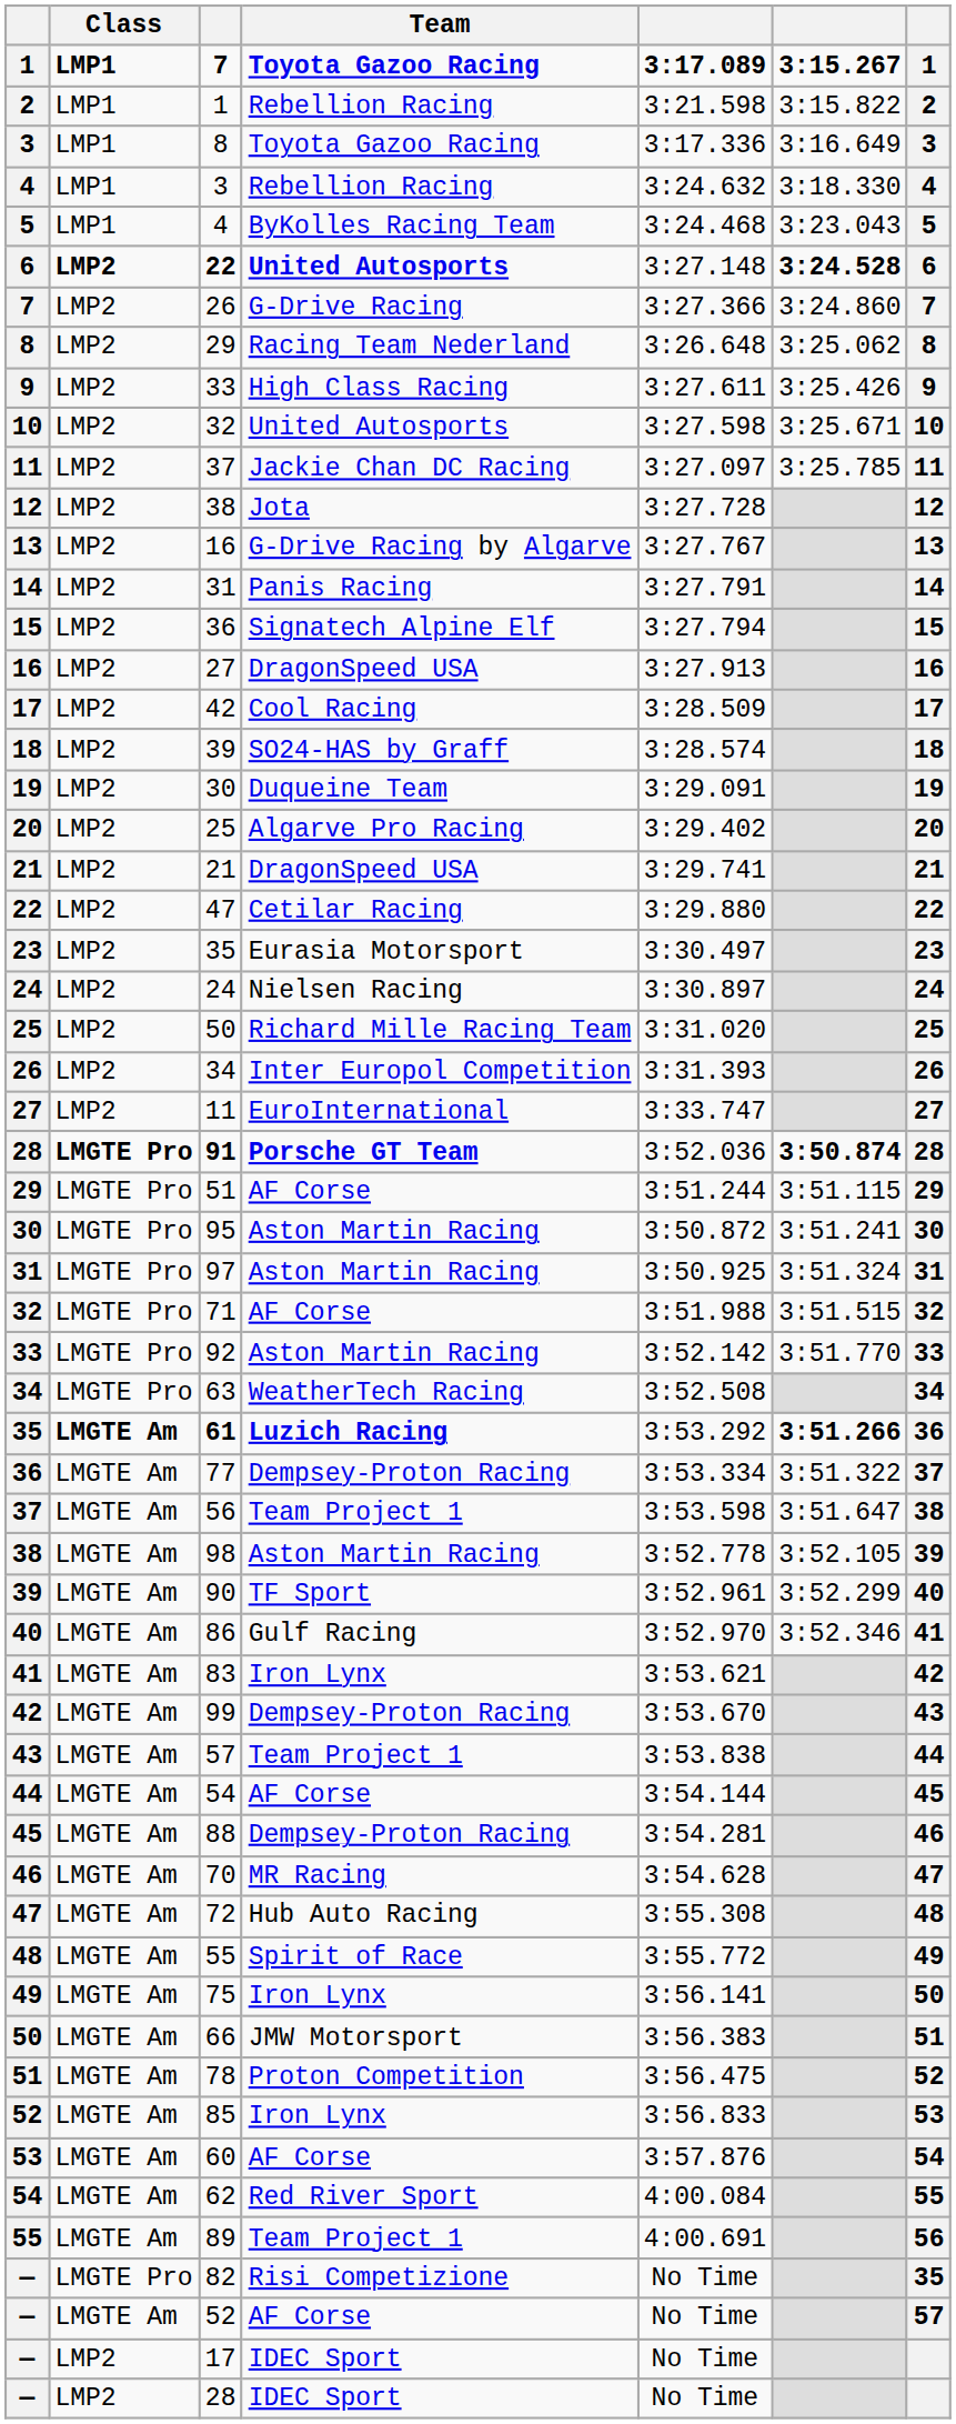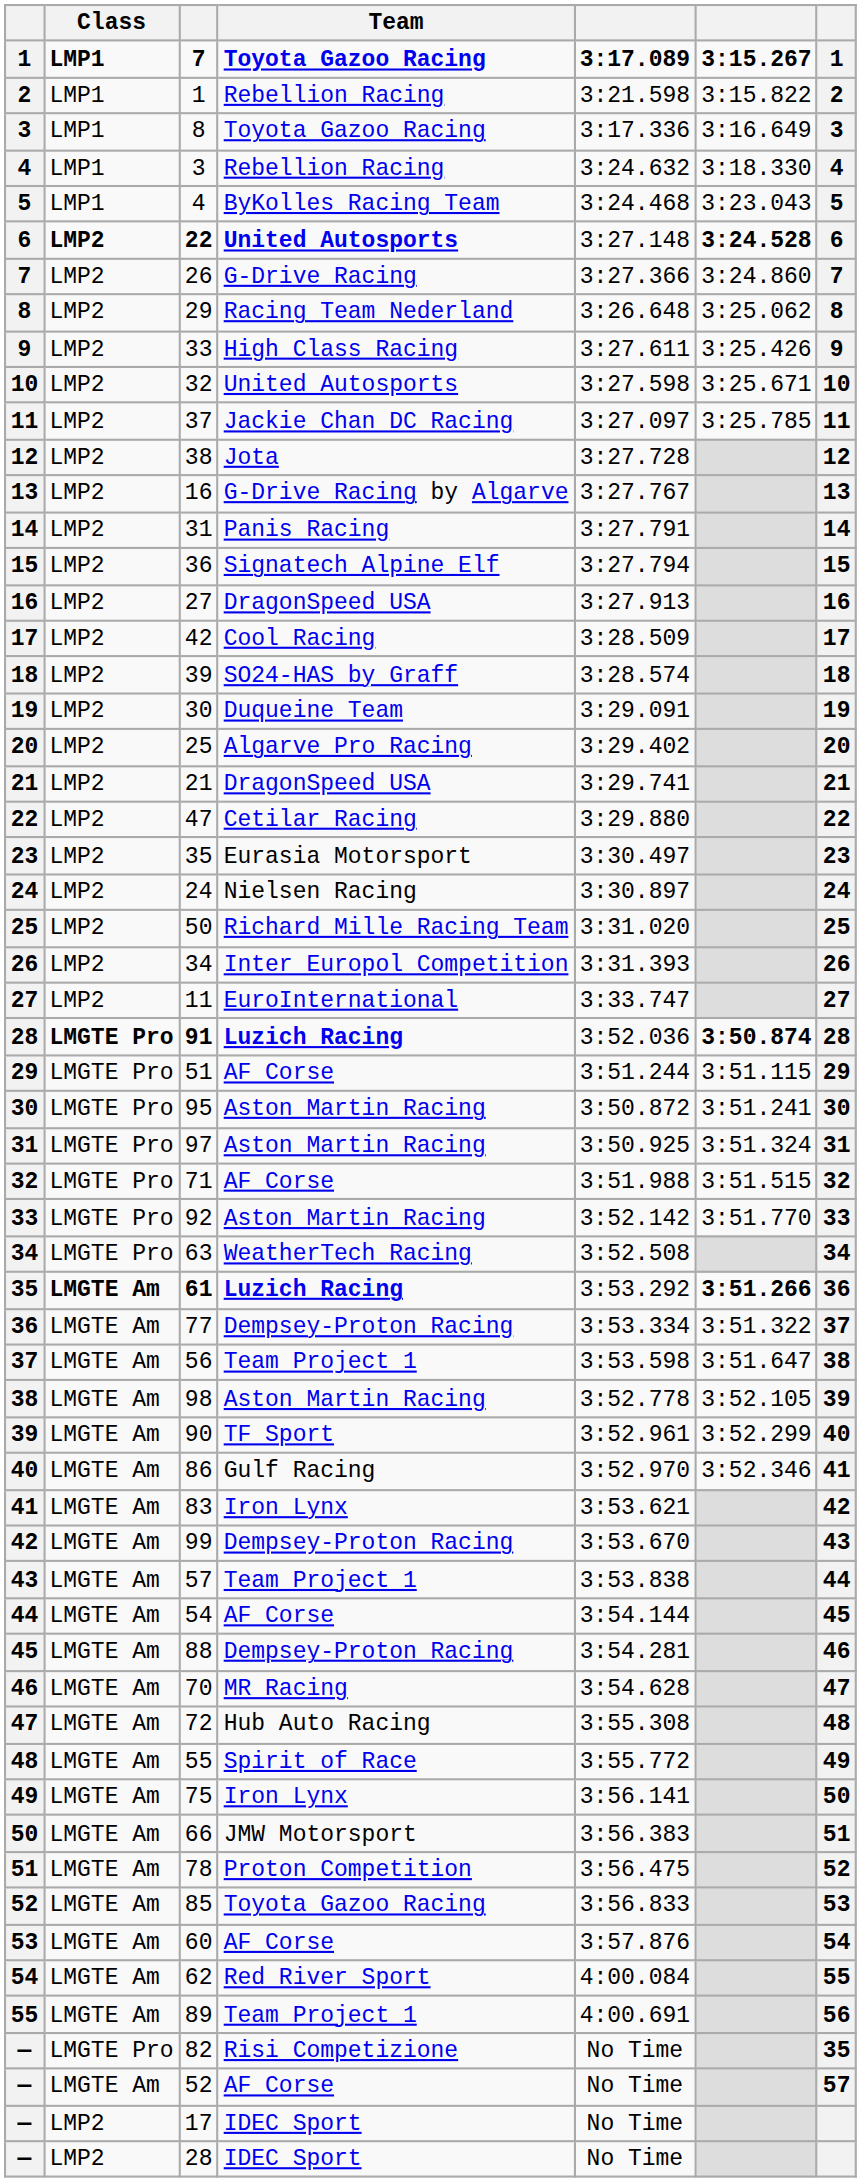 <table class="wikitable" style="font-size: 85%;">
 <tr>
 <th scope="col"></th>
 <th scope="col">Class</th>
 <th scope="col"></th>
 <th scope="col">Team</th>
 <th scope="col"></th>
 <th scope="col"></th>
 <th scope="col"></th>
 </tr>
 <tr>
 <th scope="row"><strong>1</strong></th>
 <td><strong>LMP1</strong></td>
 <td align="center"><strong>7</strong></td>
 <td><strong><a href='#'>Toyota Gazoo Racing</a></strong></td>
 <td align="center"><strong>3:17.089</strong></td>
 <td align="center"><strong>3:15.267</strong></td>
 <th><strong>1</strong></th>
 </tr>
 <tr>
 <th scope="row">2</th>
 <td>LMP1</td>
 <td align="center">1</td>
 <td><a href='#'>Rebellion Racing</a></td>
 <td align="center">3:21.598</td>
 <td align="center">3:15.822</td>
 <th>2</th>
 </tr>
 <tr>
 <th scope="row">3</th>
 <td>LMP1</td>
 <td align="center">8</td>
 <td><a href='#'>Toyota Gazoo Racing</a></td>
 <td align="center">3:17.336</td>
 <td align="center">3:16.649</td>
 <th>3</th>
 </tr>
 <tr>
 <th scope="row">4</th>
 <td>LMP1</td>
 <td align="center">3</td>
 <td><a href='#'>Rebellion Racing</a></td>
 <td align="center">3:24.632</td>
 <td align="center">3:18.330</td>
 <th>4</th>
 </tr>
 <tr>
 <th scope="row">5</th>
 <td>LMP1</td>
 <td align="center">4</td>
 <td><a href='#'>ByKolles Racing Team</a></td>
 <td align="center">3:24.468</td>
 <td align="center">3:23.043</td>
 <th>5</th>
 </tr>
 <tr>
 <th scope="row"><strong>6</strong></th>
 <td><strong>LMP2</strong></td>
 <td align="center"><strong>22</strong></td>
 <td><strong><a href='#'>United Autosports</a></strong></td>
 <td align="center">3:27.148</td>
 <td align="center"><strong>3:24.528</strong></td>
 <th><strong>6</strong></th>
 </tr>
 <tr>
 <th scope="row">7</th>
 <td>LMP2</td>
 <td align="center">26</td>
 <td><a href='#'>G-Drive Racing</a></td>
 <td align="center">3:27.366</td>
 <td align="center">3:24.860</td>
 <th>7</th>
 </tr>
 <tr>
 <th scope="row">8</th>
 <td>LMP2</td>
 <td align="center">29</td>
 <td><a href='#'>Racing Team Nederland</a></td>
 <td align="center">3:26.648</td>
 <td align="center">3:25.062</td>
 <th>8</th>
 </tr>
 <tr>
 <th scope="row">9</th>
 <td>LMP2</td>
 <td align="center">33</td>
 <td><a href='#'>High Class Racing</a></td>
 <td align="center">3:27.611</td>
 <td align="center">3:25.426</td>
 <th>9</th>
 </tr>
 <tr>
 <th scope="row">10</th>
 <td>LMP2</td>
 <td align="center">32</td>
 <td><a href='#'>United Autosports</a></td>
 <td align="center">3:27.598</td>
 <td align="center">3:25.671</td>
 <th>10</th>
 </tr>
 <tr>
 <th scope="row">11</th>
 <td>LMP2</td>
 <td align="center">37</td>
 <td><a href='#'>Jackie Chan DC Racing</a></td>
 <td align="center">3:27.097</td>
 <td align="center">3:25.785</td>
 <th>11</th>
 </tr>
 <tr>
 <th scope="row">12</th>
 <td>LMP2</td>
 <td align="center">38</td>
 <td><a href='#'>Jota</a></td>
 <td align="center">3:27.728</td>
 <td style="background:#ddd;"></td>
 <th>12</th>
 </tr>
 <tr>
 <th scope="row">13</th>
 <td>LMP2</td>
 <td align="center">16</td>
 <td><a href='#'>G-Drive Racing</a> by <a href='#'>Algarve</a></td>
 <td align="center">3:27.767</td>
 <td style="background:#ddd;"></td>
 <th>13</th>
 </tr>
 <tr>
 <th scope="row">14</th>
 <td>LMP2</td>
 <td align="center">31</td>
 <td><a href='#'>Panis Racing</a></td>
 <td align="center">3:27.791</td>
 <td style="background:#ddd;"></td>
 <th>14</th>
 </tr>
 <tr>
 <th scope="row">15</th>
 <td>LMP2</td>
 <td align="center">36</td>
 <td><a href='#'>Signatech Alpine Elf</a></td>
 <td align="center">3:27.794</td>
 <td style="background:#ddd;"></td>
 <th>15</th>
 </tr>
 <tr>
 <th scope="row">16</th>
 <td>LMP2</td>
 <td align="center">27</td>
 <td><a href='#'>DragonSpeed USA</a></td>
 <td align="center">3:27.913</td>
 <td style="background:#ddd;"></td>
 <th>16</th>
 </tr>
 <tr>
 <th scope="row">17</th>
 <td>LMP2</td>
 <td align="center">42</td>
 <td><a href='#'>Cool Racing</a></td>
 <td align="center">3:28.509</td>
 <td style="background:#ddd;"></td>
 <th>17</th>
 </tr>
 <tr>
 <th scope="row">18</th>
 <td>LMP2</td>
 <td align="center">39</td>
 <td><a href='#'>SO24-HAS by Graff</a></td>
 <td align="center">3:28.574</td>
 <td style="background:#ddd;"></td>
 <th>18</th>
 </tr>
 <tr>
 <th scope="row">19</th>
 <td>LMP2</td>
 <td align="center">30</td>
 <td><a href='#'>Duqueine Team</a></td>
 <td align="center">3:29.091</td>
 <td style="background:#ddd;"></td>
 <th>19</th>
 </tr>
 <tr>
 <th scope="row">20</th>
 <td>LMP2</td>
 <td align="center">25</td>
 <td><a href='#'>Algarve Pro Racing</a></td>
 <td align="center">3:29.402</td>
 <td style="background:#ddd;"></td>
 <th>20</th>
 </tr>
 <tr>
 <th scope="row">21</th>
 <td>LMP2</td>
 <td align="center">21</td>
 <td><a href='#'>DragonSpeed USA</a></td>
 <td align="center">3:29.741</td>
 <td style="background:#ddd;"></td>
 <th>21</th>
 </tr>
 <tr>
 <th scope="row">22</th>
 <td>LMP2</td>
 <td align="center">47</td>
 <td><a href='#'>Cetilar Racing</a></td>
 <td align="center">3:29.880</td>
 <td style="background:#ddd;"></td>
 <th>22</th>
 </tr>
 <tr>
 <th scope="row">23</th>
 <td>LMP2</td>
 <td align="center">35</td>
 <td>Eurasia Motorsport</td>
 <td align="center">3:30.497</td>
 <td style="background:#ddd;"></td>
 <th>23</th>
 </tr>
 <tr>
 <th scope="row">24</th>
 <td>LMP2</td>
 <td align="center">24</td>
 <td>Nielsen Racing</td>
 <td align="center">3:30.897</td>
 <td style="background:#ddd;"></td>
 <th>24</th>
 </tr>
 <tr>
 <th scope="row">25</th>
 <td>LMP2</td>
 <td align="center">50</td>
 <td><a href='#'>Richard Mille Racing Team</a></td>
 <td align="center">3:31.020</td>
 <td style="background:#ddd;"></td>
 <th>25</th>
 </tr>
 <tr>
 <th scope="row">26</th>
 <td>LMP2</td>
 <td align="center">34</td>
 <td><a href='#'>Inter Europol Competition</a></td>
 <td align="center">3:31.393</td>
 <td style="background:#ddd;"></td>
 <th>26</th>
 </tr>
 <tr>
 <th scope="row">27</th>
 <td>LMP2</td>
 <td align="center">11</td>
 <td><a href='#'>EuroInternational</a></td>
 <td align="center">3:33.747</td>
 <td style="background:#ddd;"></td>
 <th>27</th>
 </tr>
 <tr>
 <th scope="row"><strong>28</strong></th>
 <td><strong>LMGTE Pro</strong></td>
 <td align="center"><strong>91</strong></td>
-<td><a href='#'><strong>Porsche GT Team</strong></a></td>
+<td><strong><a href='#'>Luzich Racing</a></strong></td>
 <td align="center">3:52.036</td>
 <td align="center"><strong>3:50.874</strong></td>
 <th><strong>28</strong></th>
 </tr>
 <tr>
 <th scope="row">29</th>
 <td>LMGTE Pro</td>
 <td align="center">51</td>
 <td><a href='#'>AF Corse</a></td>
 <td align="center">3:51.244</td>
 <td align="center">3:51.115</td>
 <th>29</th>
 </tr>
 <tr>
 <th scope="row">30</th>
 <td>LMGTE Pro</td>
 <td align="center">95</td>
 <td><a href='#'>Aston Martin Racing</a></td>
 <td align="center">3:50.872</td>
 <td align="center">3:51.241</td>
 <th>30</th>
 </tr>
 <tr>
 <th scope="row">31</th>
 <td>LMGTE Pro</td>
 <td align="center">97</td>
 <td><a href='#'>Aston Martin Racing</a></td>
 <td align="center">3:50.925</td>
 <td align="center">3:51.324</td>
 <th>31</th>
 </tr>
 <tr>
 <th scope="row">32</th>
 <td>LMGTE Pro</td>
 <td align="center">71</td>
 <td><a href='#'>AF Corse</a></td>
 <td align="center">3:51.988</td>
 <td align="center">3:51.515</td>
 <th>32</th>
 </tr>
 <tr>
 <th scope="row">33</th>
 <td>LMGTE Pro</td>
 <td align="center">92</td>
 <td><a href='#'>Aston Martin Racing</a></td>
 <td align="center">3:52.142</td>
 <td align="center">3:51.770</td>
 <th>33</th>
 </tr>
 <tr>
 <th scope="row">34</th>
 <td>LMGTE Pro</td>
 <td align="center">63</td>
 <td><a href='#'>WeatherTech Racing</a></td>
 <td align="center">3:52.508</td>
 <td style="background:#ddd;"></td>
 <th>34</th>
 </tr>
 <tr>
 <th scope="row"><strong>35</strong></th>
 <td><strong>LMGTE Am</strong></td>
 <td align="center"><strong>61</strong></td>
 <td><strong><a href='#'>Luzich Racing</a></strong></td>
 <td align="center">3:53.292</td>
 <td align="center"><strong>3:51.266</strong></td>
 <th><strong>36</strong></th>
 </tr>
 <tr>
 <th scope="row">36</th>
 <td>LMGTE Am</td>
 <td align="center">77</td>
 <td><a href='#'>Dempsey-Proton Racing</a></td>
 <td align="center">3:53.334</td>
 <td align="center">3:51.322</td>
 <th>37</th>
 </tr>
 <tr>
 <th scope="row">37</th>
 <td>LMGTE Am</td>
 <td align="center">56</td>
 <td><a href='#'>Team Project 1</a></td>
 <td align="center">3:53.598</td>
 <td align="center">3:51.647</td>
 <th>38</th>
 </tr>
 <tr>
 <th scope="row">38</th>
 <td>LMGTE Am</td>
 <td align="center">98</td>
 <td><a href='#'>Aston Martin Racing</a></td>
 <td align="center">3:52.778</td>
 <td align="center">3:52.105</td>
 <th>39</th>
 </tr>
 <tr>
 <th scope="row">39</th>
 <td>LMGTE Am</td>
 <td align="center">90</td>
 <td><a href='#'>TF Sport</a></td>
 <td align="center">3:52.961</td>
 <td align="center">3:52.299</td>
 <th>40</th>
 </tr>
 <tr>
 <th scope="row">40</th>
 <td>LMGTE Am</td>
 <td align="center">86</td>
 <td>Gulf Racing</td>
 <td align="center">3:52.970</td>
 <td align="center">3:52.346</td>
 <th>41</th>
 </tr>
 <tr>
 <th scope="row">41</th>
 <td>LMGTE Am</td>
 <td align="center">83</td>
 <td><a href='#'>Iron Lynx</a></td>
 <td align="center">3:53.621</td>
 <td style="background:#ddd;"></td>
 <th>42</th>
 </tr>
 <tr>
 <th scope="row">42</th>
 <td>LMGTE Am</td>
 <td align="center">99</td>
 <td><a href='#'>Dempsey-Proton Racing</a></td>
 <td align="center">3:53.670</td>
 <td style="background:#ddd;"></td>
 <th>43</th>
 </tr>
 <tr>
 <th scope="row">43</th>
 <td>LMGTE Am</td>
 <td align="center">57</td>
 <td><a href='#'>Team Project 1</a></td>
 <td align="center">3:53.838</td>
 <td style="background:#ddd;"></td>
 <th>44</th>
 </tr>
 <tr>
 <th scope="row">44</th>
 <td>LMGTE Am</td>
 <td align="center">54</td>
 <td><a href='#'>AF Corse</a></td>
 <td align="center">3:54.144</td>
 <td style="background:#ddd;"></td>
 <th>45</th>
 </tr>
 <tr>
 <th scope="row">45</th>
 <td>LMGTE Am</td>
 <td align="center">88</td>
 <td><a href='#'>Dempsey-Proton Racing</a></td>
 <td align="center">3:54.281</td>
 <td style="background:#ddd;"></td>
 <th>46</th>
 </tr>
 <tr>
 <th scope="row">46</th>
 <td>LMGTE Am</td>
 <td align="center">70</td>
 <td><a href='#'>MR Racing</a></td>
 <td align="center">3:54.628</td>
 <td style="background:#ddd;"></td>
 <th>47</th>
 </tr>
 <tr>
 <th scope="row">47</th>
 <td>LMGTE Am</td>
 <td align="center">72</td>
 <td>Hub Auto Racing</td>
 <td align="center">3:55.308</td>
 <td style="background:#ddd;"></td>
 <th>48</th>
 </tr>
 <tr>
 <th scope="row">48</th>
 <td>LMGTE Am</td>
 <td align="center">55</td>
 <td><a href='#'>Spirit of Race</a></td>
 <td align="center">3:55.772</td>
 <td style="background:#ddd;"></td>
 <th>49</th>
 </tr>
 <tr>
 <th scope="row">49</th>
 <td>LMGTE Am</td>
 <td align="center">75</td>
 <td><a href='#'>Iron Lynx</a></td>
 <td align="center">3:56.141</td>
 <td style="background:#ddd;"></td>
 <th>50</th>
 </tr>
 <tr>
 <th scope="row">50</th>
 <td>LMGTE Am</td>
 <td align="center">66</td>
 <td>JMW Motorsport</td>
 <td align="center">3:56.383</td>
 <td style="background:#ddd;"></td>
 <th>51</th>
 </tr>
 <tr>
 <th scope="row">51</th>
 <td>LMGTE Am</td>
 <td align="center">78</td>
 <td><a href='#'>Proton Competition</a></td>
 <td align="center">3:56.475</td>
 <td style="background:#ddd;"></td>
 <th>52</th>
 </tr>
 <tr>
 <th scope="row">52</th>
 <td>LMGTE Am</td>
 <td align="center">85</td>
-<td><a href='#'>Iron Lynx</a></td>
+<td><a href='#'>Toyota Gazoo Racing</a></td>
 <td align="center">3:56.833</td>
 <td style="background:#ddd;"></td>
 <th>53</th>
 </tr>
 <tr>
 <th scope="row">53</th>
 <td>LMGTE Am</td>
 <td align="center">60</td>
 <td><a href='#'>AF Corse</a></td>
 <td align="center">3:57.876</td>
 <td style="background:#ddd;"></td>
 <th>54</th>
 </tr>
 <tr>
 <th scope="row">54</th>
 <td>LMGTE Am</td>
 <td align="center">62</td>
 <td><a href='#'>Red River Sport</a></td>
 <td align="center">4:00.084</td>
 <td style="background:#ddd;"></td>
 <th>55</th>
 </tr>
 <tr>
 <th scope="row">55</th>
 <td>LMGTE Am</td>
 <td align="center">89</td>
 <td><a href='#'>Team Project 1</a></td>
 <td align="center">4:00.691</td>
 <td style="background:#ddd;"></td>
 <th>56</th>
 </tr>
 <tr>
 <th scope="row">—</th>
 <td>LMGTE Pro</td>
 <td align="center">82</td>
 <td><a href='#'>Risi Competizione</a></td>
 <td align="center">No Time</td>
 <td style="background:#ddd;"></td>
 <th>35</th>
 </tr>
 <tr>
 <th scope="row">—</th>
 <td>LMGTE Am</td>
 <td align="center">52</td>
 <td><a href='#'>AF Corse</a></td>
 <td align="center">No Time</td>
 <td style="background:#ddd;"></td>
 <th>57</th>
 </tr>
 <tr>
 <th scope="row">—</th>
 <td>LMP2</td>
 <td align="center">17</td>
 <td><a href='#'>IDEC Sport</a></td>
 <td align="center">No Time</td>
 <td style="background:#ddd;"></td>
 <th></th>
 </tr>
 <tr>
 <th scope="row">—</th>
 <td>LMP2</td>
 <td align="center">28</td>
 <td><a href='#'>IDEC Sport</a></td>
 <td align="center">No Time</td>
 <td style="background:#ddd;"></td>
 <th></th>
 </tr>
 </table>
